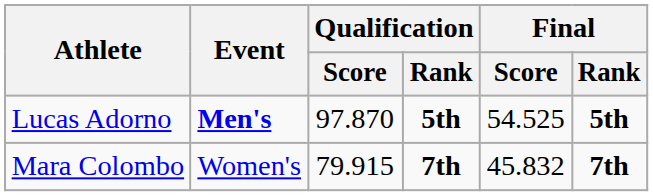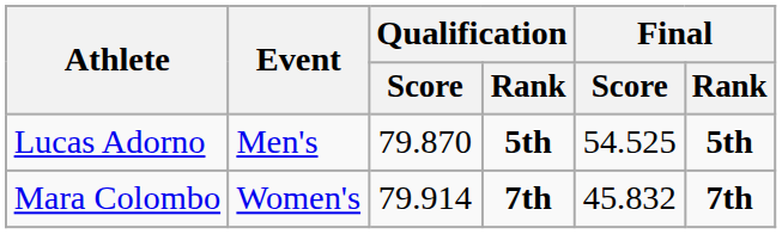 <table class="wikitable" style="font-size:90%">
 <tr>
 <th rowspan=2>Athlete</th>
 <th rowspan=2>Event</th>
 <th colspan="2">Qualification</th>
 <th colspan="2">Final</th>
 </tr>
 <tr style="font-size:95%">
 <th>Score</th>
 <th>Rank</th>
 <th>Score</th>
 <th>Rank</th>
 </tr>
 <tr align=center>
 <td align=left><a href='#'>Lucas Adorno</a></td>
-<td align=left><strong><a href='#'>Men's</a></strong></td>
-<td>97.870</td>
+<td align=left><a href='#'>Men's</a></td>
+<td>79.870</td>
 <td><strong>5th</strong></td>
 <td>54.525</td>
 <td><strong>5th</strong></td>
 </tr>
 <tr align=center>
 <td align=left><a href='#'>Mara Colombo</a></td>
 <td align=left><a href='#'>Women's</a></td>
-<td>79.915</td>
+<td>79.914</td>
 <td><strong>7th</strong></td>
 <td>45.832</td>
 <td><strong>7th</strong></td>
 </tr>
 </table>
